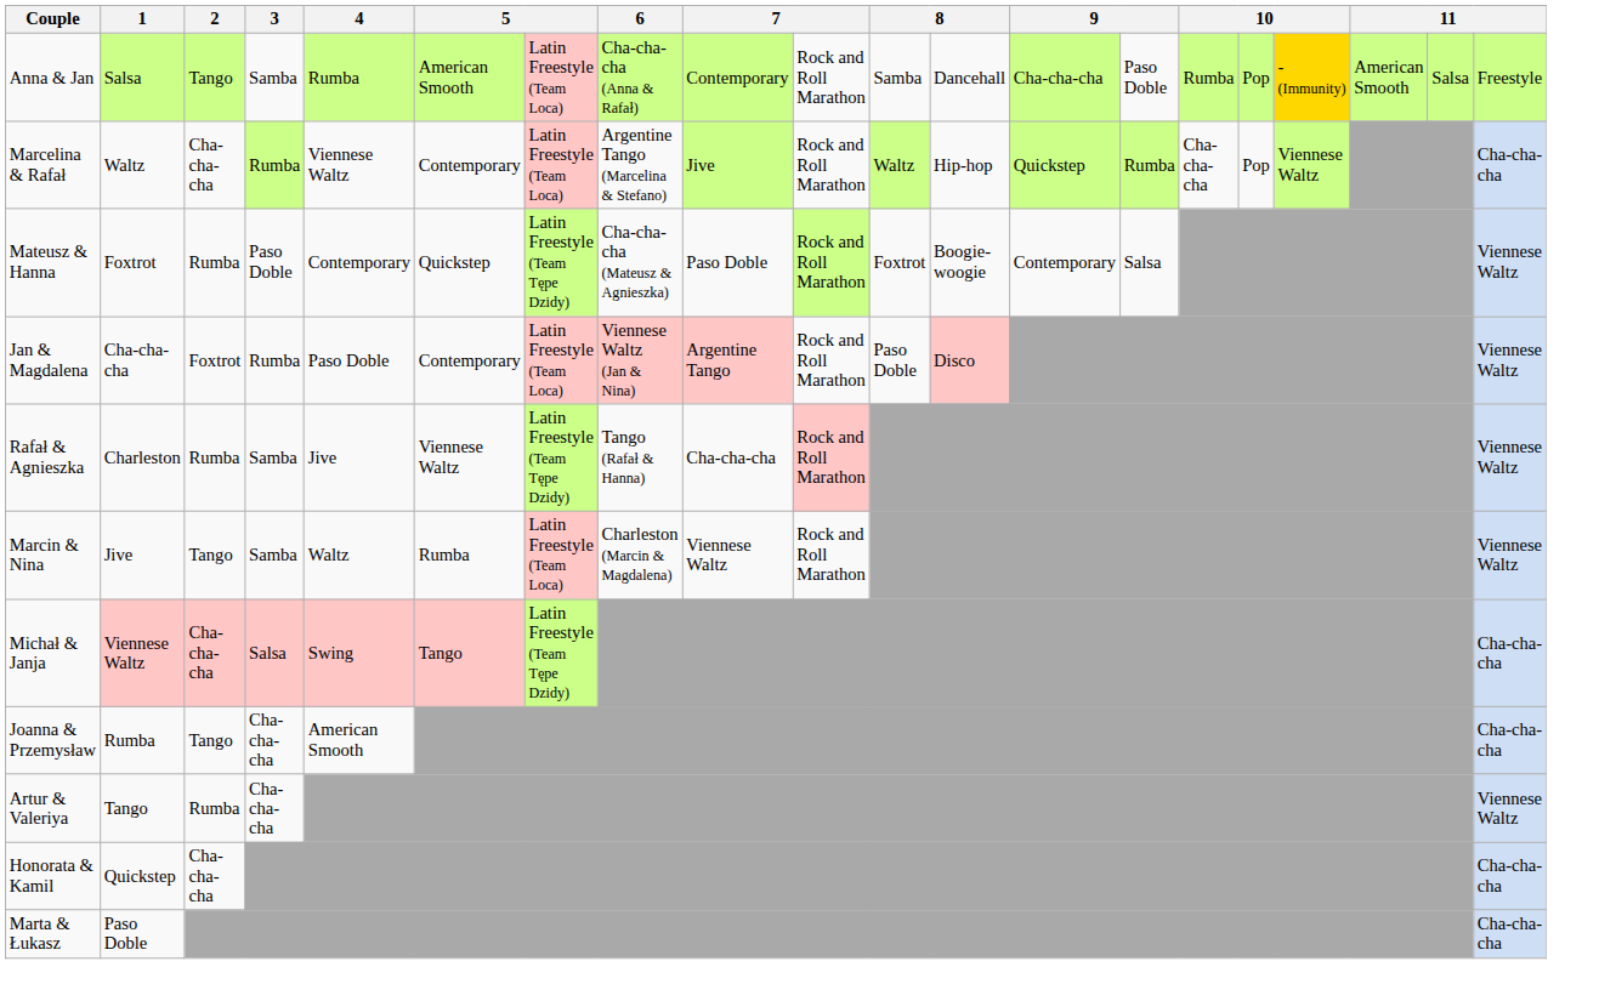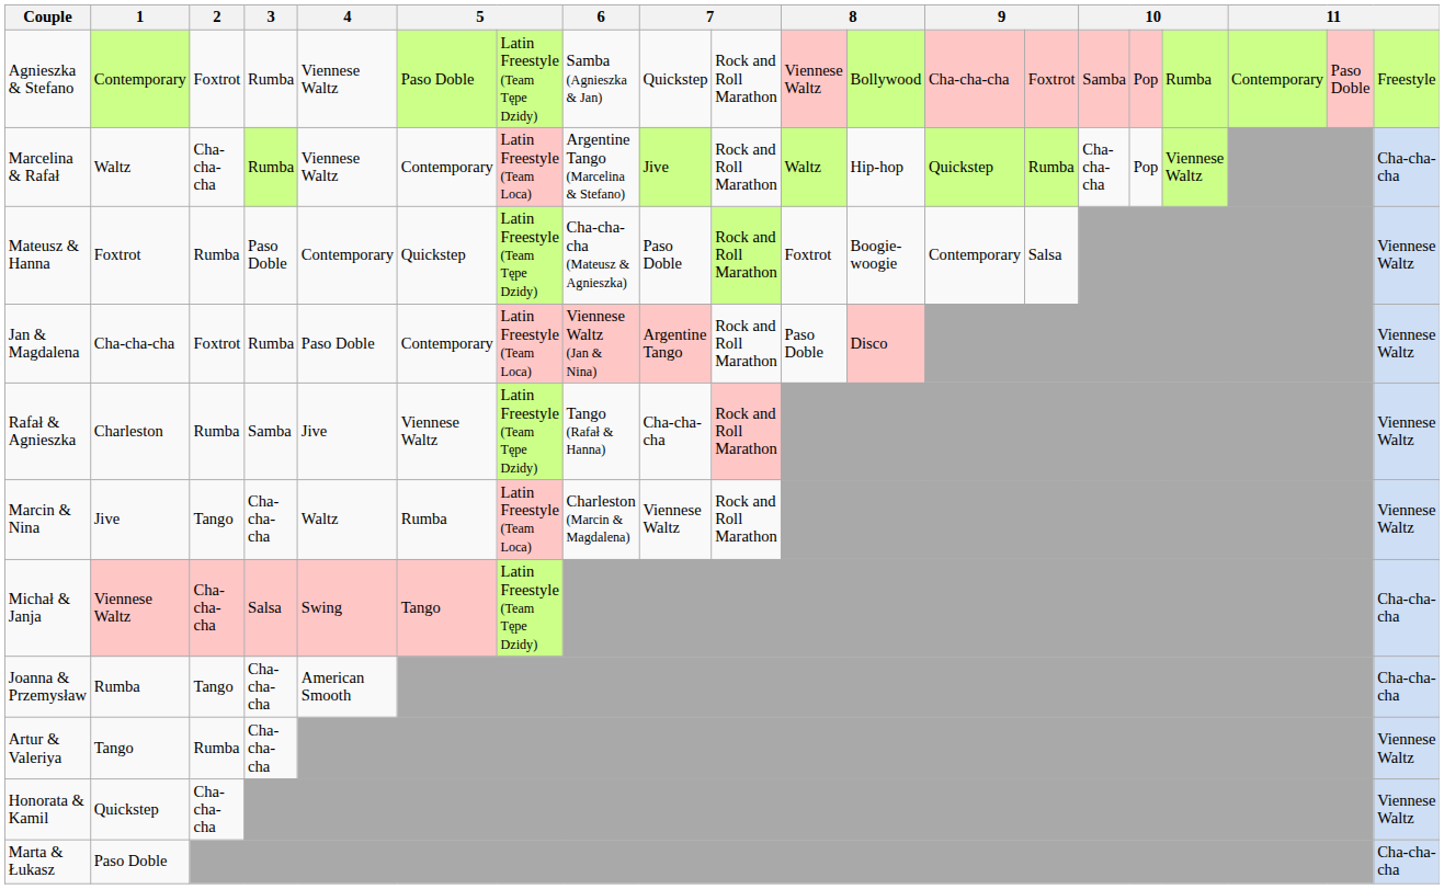 <table class="wikitable" style="margin:auto;" style="text-align:center; font-size:78%; line-height:11px;">
 <tr>
 <th>Couple</th>
 <th>1</th>
 <th>2</th>
 <th>3</th>
 <th>4</th>
 <th colspan=2>5</th>
 <th>6</th>
 <th colspan=2>7</th>
 <th colspan=2>8</th>
 <th colspan=2>9</th>
 <th colspan=3>10</th>
 <th colspan=3>11</th>
 </tr>
 <tr>
-<td>Anna & Jan</td>
-<td style="background:#ccff88;">Salsa</td>
-<td style="background:#ccff88;">Tango</td>
-<td>Samba</td>
+<td>Agnieszka & Stefano</td>
+<td style="background:#ccff88;">Contemporary</td>
+<td>Foxtrot</td>
+<td>Rumba</td>
+<td>Viennese Waltz</td>
+<td style="background:#ccff88;">Paso Doble</td>
+<td style="background:#ccff88;">Latin Freestyle<br><small>(Team Tępe Dzidy)</small></td>
+<td>Samba<br><small>(Agnieszka & Jan)</small></td>
+<td>Quickstep</td>
+<td>Rock and Roll<br>Marathon</td>
+<td style="background:#ffc6c6;">Viennese Waltz</td>
+<td style="background:#ccff88;">Bollywood</td>
+<td style="background:#ffc6c6;">Cha-cha-cha</td>
+<td style="background:#ffc6c6;">Foxtrot</td>
+<td style="background:#ffc6c6;">Samba</td>
+<td style="background:#ffc6c6;">Pop</td>
 <td style="background:#ccff88;">Rumba</td>
-<td style="background:#ccff88;">American Smooth</td>
-<td style="background:#ffc6c6;">Latin Freestyle<br><small>(Team Loca)</small></td>
-<td style="background:#ccff88;">Cha-cha-cha<br><small>(Anna & Rafał)</small></td>
 <td style="background:#ccff88;">Contemporary</td>
-<td>Rock and Roll<br>Marathon</td>
-<td>Samba</td>
-<td>Dancehall</td>
-<td style="background:#ccff88;">Cha-cha-cha</td>
-<td>Paso Doble</td>
-<td style="background:#ccff88;">Rumba</td>
-<td style="background:#ccff88;">Pop</td>
-<td style="background:gold;">-<br><small>(Immunity)</small></td>
-<td style="background:#ccff88;">American Smooth</td>
-<td style="background:#ccff88;">Salsa</td>
+<td style="background:#ffc6c6;">Paso Doble</td>
 <td style="background:#ccff88;">Freestyle</td>
 </tr>
 <tr>
 <td>Marcelina & Rafał</td>
 <td>Waltz</td>
 <td>Cha-cha-cha</td>
 <td style="background:#ccff88;">Rumba</td>
 <td>Viennese Waltz</td>
 <td>Contemporary</td>
 <td style="background:#ffc6c6;">Latin Freestyle<br><small>(Team Loca)</small></td>
 <td>Argentine Tango<br><small>(Marcelina & Stefano)</small></td>
 <td style="background:#ccff88;">Jive</td>
 <td>Rock and Roll<br>Marathon</td>
 <td style="background:#ccff88;">Waltz</td>
 <td>Hip-hop</td>
 <td style="background:#ccff88;">Quickstep</td>
 <td style="background:#ccff88;">Rumba</td>
 <td>Cha-cha-cha</td>
 <td>Pop</td>
 <td style="background:#ccff88;">Viennese Waltz</td>
 <td style="background:darkgrey;" colspan="2"></td>
 <td style="background:#CEDEF4;">Cha-cha-cha</td>
 </tr>
 <tr>
 <td>Mateusz & Hanna</td>
 <td>Foxtrot</td>
 <td>Rumba</td>
 <td>Paso Doble</td>
 <td>Contemporary</td>
 <td>Quickstep</td>
 <td style="background:#ccff88;">Latin Freestyle<br><small>(Team Tępe Dzidy)</small></td>
 <td>Cha-cha-cha<br><small>(Mateusz & Agnieszka)</small></td>
 <td>Paso Doble</td>
 <td style="background:#ccff88;">Rock and Roll<br>Marathon</td>
 <td>Foxtrot</td>
 <td>Boogie-woogie</td>
 <td>Contemporary</td>
 <td>Salsa</td>
 <td style="background:darkgrey;" colspan="5"></td>
 <td style="background:#CEDEF4;">Viennese Waltz</td>
 </tr>
 <tr>
 <td>Jan & Magdalena</td>
 <td>Cha-cha-cha</td>
 <td>Foxtrot</td>
 <td>Rumba</td>
 <td>Paso Doble</td>
 <td>Contemporary</td>
 <td style="background:#ffc6c6;">Latin Freestyle<br><small>(Team Loca)</small></td>
 <td style="background:#ffc6c6;">Viennese Waltz<br><small>(Jan & Nina)</small></td>
 <td style="background:#ffc6c6;">Argentine Tango</td>
 <td>Rock and Roll<br>Marathon</td>
 <td>Paso Doble</td>
 <td style="background:#ffc6c6;">Disco</td>
 <td style="background:darkgrey;" colspan="7"></td>
 <td style="background:#CEDEF4;">Viennese Waltz</td>
 </tr>
 <tr>
 <td>Rafał & Agnieszka</td>
 <td>Charleston</td>
 <td>Rumba</td>
 <td>Samba</td>
 <td>Jive</td>
 <td>Viennese Waltz</td>
 <td style="background:#ccff88;">Latin Freestyle<br><small>(Team Tępe Dzidy)</small></td>
 <td>Tango<br><small>(Rafał & Hanna)</small></td>
 <td>Cha-cha-cha</td>
 <td style="background:#ffc6c6;">Rock and Roll<br>Marathon</td>
 <td style="background:darkgrey;" colspan="9"></td>
 <td style="background:#CEDEF4;">Viennese Waltz</td>
 </tr>
 <tr>
 <td>Marcin & Nina</td>
 <td>Jive</td>
 <td>Tango</td>
-<td>Samba</td>
+<td>Cha-cha-cha</td>
 <td>Waltz</td>
 <td>Rumba</td>
 <td style="background:#ffc6c6;">Latin Freestyle<br><small>(Team Loca)</small></td>
 <td>Charleston<br><small>(Marcin & Magdalena)</small></td>
 <td>Viennese Waltz</td>
 <td>Rock and Roll<br>Marathon</td>
 <td style="background:darkgrey;" colspan="9"></td>
 <td style="background:#CEDEF4;">Viennese Waltz</td>
 </tr>
 <tr>
 <td>Michał & Janja</td>
 <td style="background:#ffc6c6;">Viennese Waltz</td>
 <td style="background:#ffc6c6;">Cha-cha-cha</td>
 <td style="background:#ffc6c6;">Salsa</td>
 <td style="background:#ffc6c6;">Swing</td>
 <td style="background:#ffc6c6;">Tango</td>
 <td style="background:#ccff88;">Latin Freestyle<br><small>(Team Tępe Dzidy)</small></td>
 <td style="background:darkgrey;" colspan="12"></td>
 <td style="background:#CEDEF4;">Cha-cha-cha</td>
 </tr>
 <tr>
 <td>Joanna & Przemysław</td>
 <td>Rumba</td>
 <td>Tango</td>
 <td>Cha-cha-cha</td>
 <td>American Smooth</td>
 <td style="background:darkgrey;" colspan="14"></td>
 <td style="background:#CEDEF4;">Cha-cha-cha</td>
 </tr>
 <tr>
 <td>Artur & Valeriya</td>
 <td>Tango</td>
 <td>Rumba</td>
 <td>Cha-cha-cha</td>
 <td style="background:darkgrey;" colspan="15"></td>
 <td style="background:#CEDEF4;">Viennese Waltz</td>
 </tr>
 <tr>
 <td>Honorata & Kamil</td>
 <td>Quickstep</td>
 <td>Cha-cha-cha</td>
 <td style="background:darkgrey;" colspan="16"></td>
-<td style="background:#CEDEF4;">Cha-cha-cha</td>
+<td style="background:#CEDEF4;">Viennese Waltz</td>
 </tr>
 <tr>
 <td>Marta & Łukasz</td>
 <td>Paso Doble</td>
 <td style="background:darkgrey;" colspan="17"></td>
 <td style="background:#CEDEF4;">Cha-cha-cha</td>
 </tr>
 </table>
